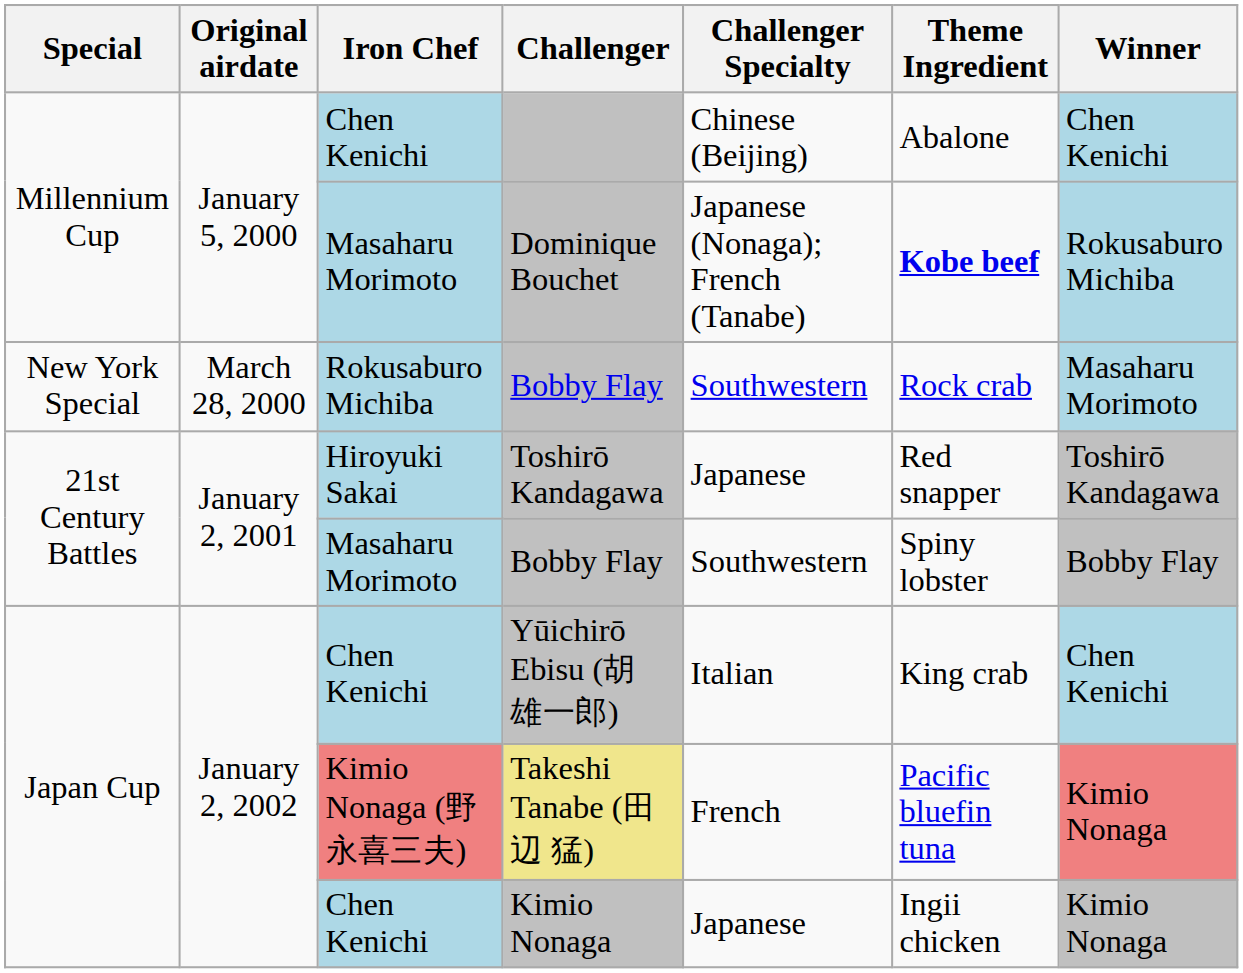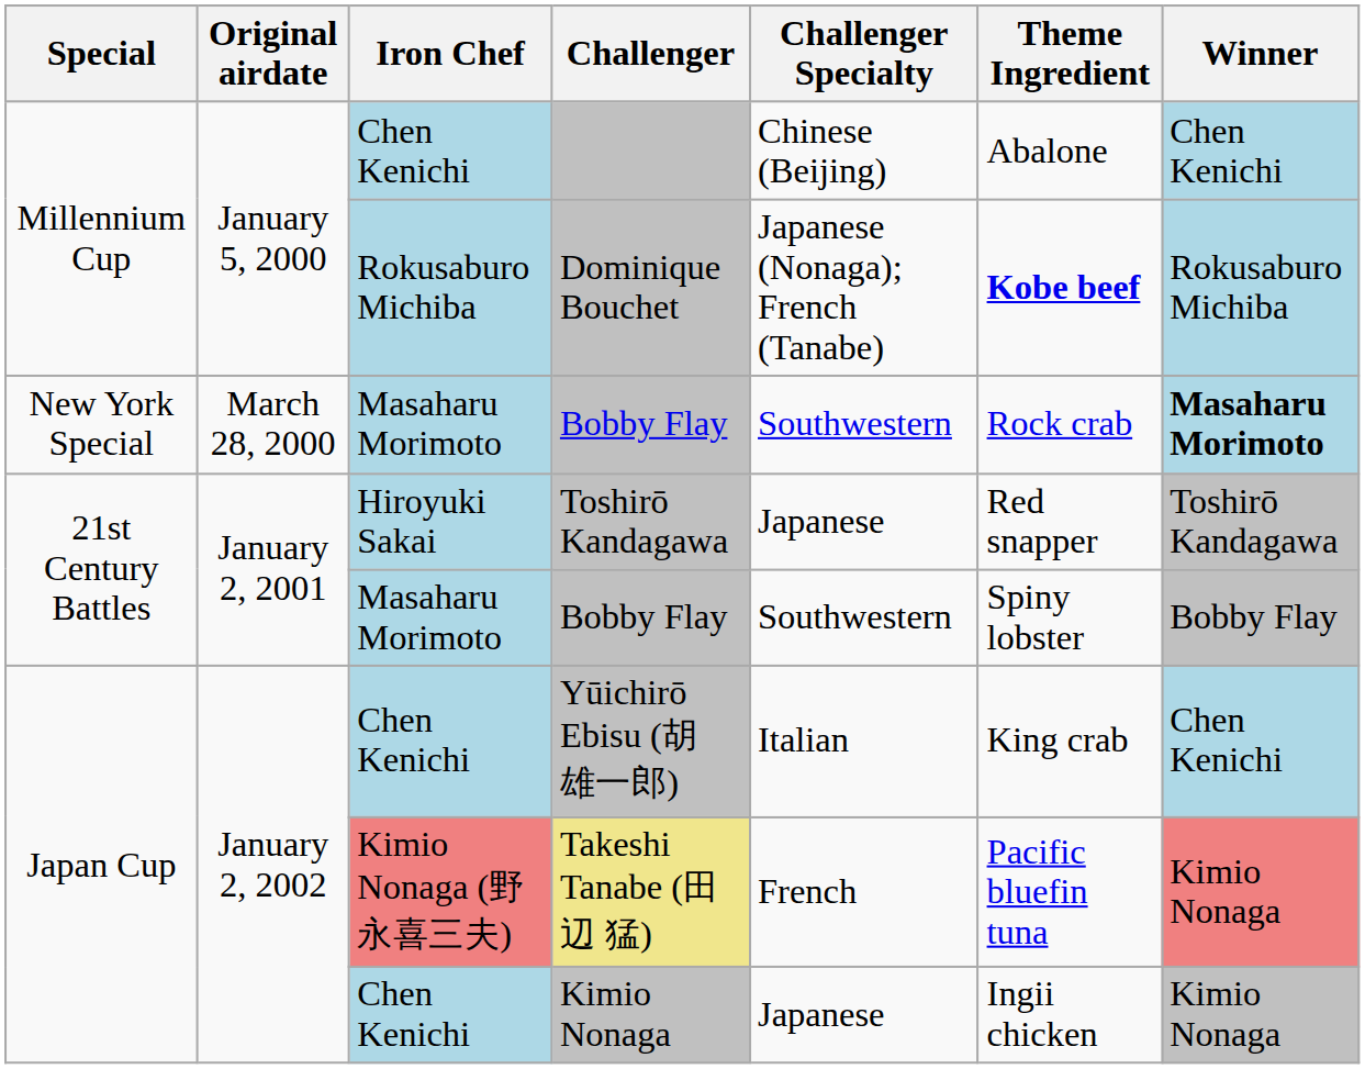 <table class="wikitable">
 <tr>
 <th>Special</th>
 <th>Original airdate</th>
 <th>Iron Chef</th>
 <th>Challenger</th>
 <th>Challenger Specialty</th>
 <th>Theme Ingredient</th>
 <th>Winner</th>
 </tr>
 <tr>
 <td align="center" rowspan=2>Millennium Cup</td>
 <td align="center" rowspan=2>January 5, 2000</td>
 <td bgcolor="lightblue">Chen Kenichi</td>
 <td bgcolor="silver"> </td>
 <td>Chinese (Beijing)</td>
 <td>Abalone</td>
 <td bgcolor="lightblue">Chen Kenichi</td>
 </tr>
 <tr>
-<td bgcolor="lightblue">Masaharu Morimoto</td>
+<td bgcolor="lightblue">Rokusaburo Michiba</td>
 <td bgcolor="silver"> Dominique Bouchet</td>
 <td>Japanese (Nonaga); French (Tanabe)</td>
 <td><strong><a href='#'>Kobe beef</a></strong></td>
 <td bgcolor="lightblue">Rokusaburo Michiba</td>
 </tr>
 <tr>
 <td align="center">New York Special</td>
 <td align="center">March 28, 2000</td>
-<td bgcolor="lightblue">Rokusaburo Michiba</td>
+<td bgcolor="lightblue">Masaharu Morimoto</td>
 <td bgcolor="silver"> <a href='#'>Bobby Flay</a></td>
 <td><a href='#'>Southwestern</a></td>
 <td><a href='#'>Rock crab</a></td>
-<td bgcolor="lightblue">Masaharu Morimoto</td>
+<td bgcolor="lightblue"><strong>Masaharu Morimoto</strong></td>
 </tr>
 <tr>
 <td align="center" rowspan=2>21st Century Battles</td>
 <td align="center" rowspan=2>January 2, 2001</td>
 <td bgcolor="lightblue">Hiroyuki Sakai</td>
 <td bgcolor="silver">Toshirō Kandagawa</td>
 <td>Japanese</td>
 <td>Red snapper</td>
 <td bgcolor="silver">Toshirō Kandagawa</td>
 </tr>
 <tr>
 <td bgcolor="lightblue">Masaharu Morimoto</td>
 <td bgcolor="silver"> Bobby Flay</td>
 <td>Southwestern</td>
 <td>Spiny lobster</td>
 <td bgcolor="silver">Bobby Flay</td>
 </tr>
 <tr>
 <td align="center" rowspan=3>Japan Cup</td>
 <td align="center" rowspan=3>January 2, 2002</td>
 <td bgcolor="lightblue">Chen Kenichi</td>
 <td bgcolor="silver">Yūichirō Ebisu (胡 雄一郎)</td>
 <td>Italian</td>
 <td>King crab</td>
 <td bgcolor="lightblue">Chen Kenichi</td>
 </tr>
 <tr>
 <td bgcolor="lightcoral">Kimio Nonaga (野永喜三夫)</td>
 <td bgcolor="khaki">Takeshi Tanabe (田辺 猛)</td>
 <td>French</td>
 <td><a href='#'>Pacific bluefin tuna</a></td>
 <td bgcolor="lightcoral">Kimio Nonaga</td>
 </tr>
 <tr>
 <td bgcolor="lightblue">Chen Kenichi</td>
 <td bgcolor="silver">Kimio Nonaga</td>
 <td>Japanese</td>
 <td>Ingii chicken</td>
 <td bgcolor="silver">Kimio Nonaga</td>
 </tr>
 </table>
